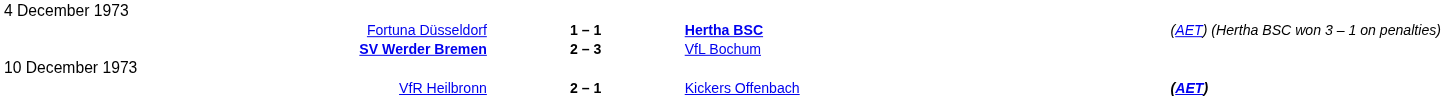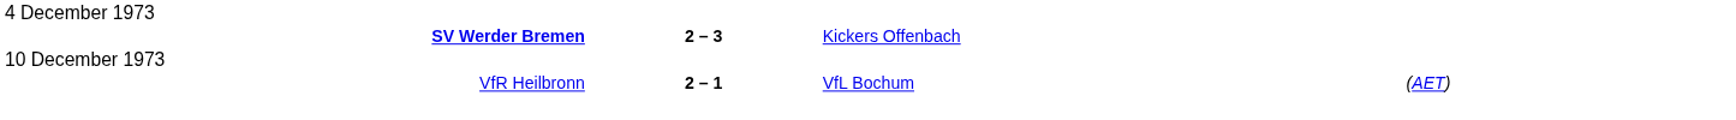 <table width=100% cellspacing=1>
 <tr>
 <th width=25%></th>
 <th width=10%></th>
 <th width=25%></th>
 <th></th>
 </tr>
 <tr>
 <td>4 December 1973</td>
 </tr>
 <tr style=font-size:90%>
-<td align=right><a href='#'>Fortuna Düsseldorf</a></td>
-<td align=center><strong>1 – 1</strong></td>
-<td><strong><a href='#'>Hertha BSC</a></strong></td>
-<td><em>(<a href='#'>AET</a>) (Hertha BSC won 3 – 1 on penalties)</em></td>
-</tr>
-<tr style=font-size:90%>
 <td align=right><strong><a href='#'>SV Werder Bremen</a></strong></td>
 <td align=center><strong>2 – 3</strong></td>
-<td><a href='#'>VfL Bochum</a></td>
+<td><a href='#'>Kickers Offenbach</a></td>
 </tr>
 <tr>
 <td>10 December 1973</td>
 </tr>
 <tr style=font-size:90%>
 <td align=right><a href='#'>VfR Heilbronn</a></td>
 <td align=center><strong>2 – 1</strong></td>
-<td><a href='#'>Kickers Offenbach</a></td>
-<td><strong><em>(<a href='#'>AET</a>)</em></strong></td>
+<td><a href='#'>VfL Bochum</a></td>
+<td><em>(<a href='#'>AET</a>)</em></td>
 </tr>
 </table>
